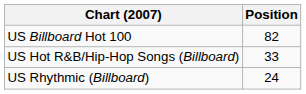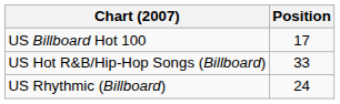 <table class="wikitable sortable">
 <tr>
 <th>Chart (2007)</th>
 <th>Position</th>
 </tr>
 <tr>
 <td>US <em>Billboard</em> Hot 100</td>
-<td style="text-align:center;">82</td>
+<td style="text-align:center;">17</td>
 </tr>
 <tr>
 <td>US Hot R&B/Hip-Hop Songs (<em>Billboard</em>)</td>
 <td style="text-align:center;">33</td>
 </tr>
 <tr>
 <td>US Rhythmic (<em>Billboard</em>)</td>
 <td style="text-align:center;">24</td>
 </tr>
 </table>
